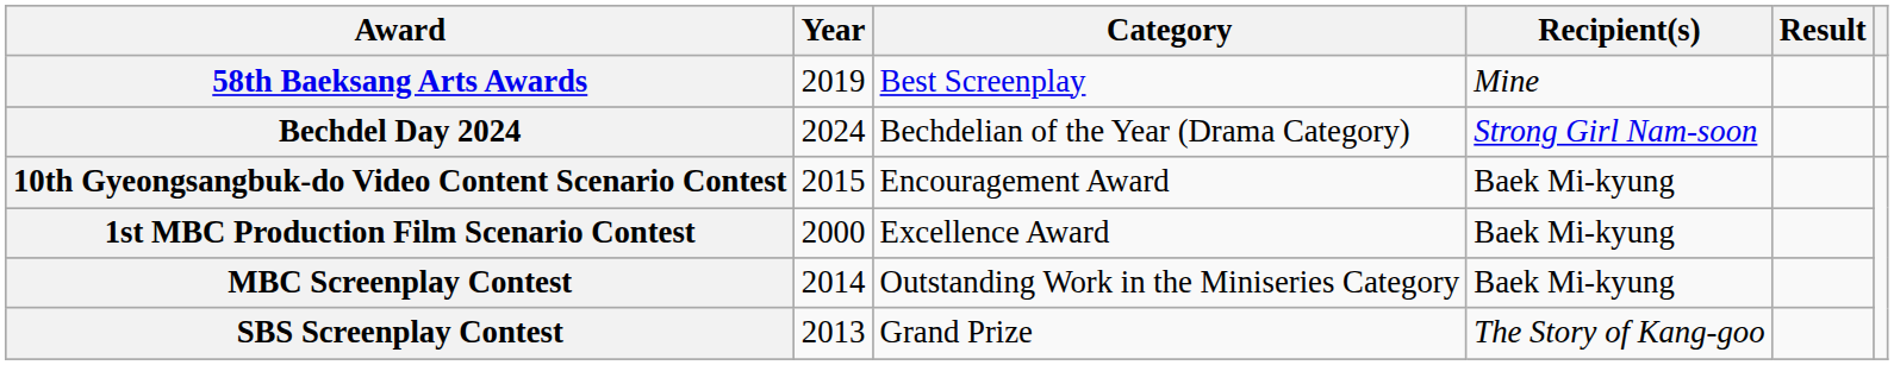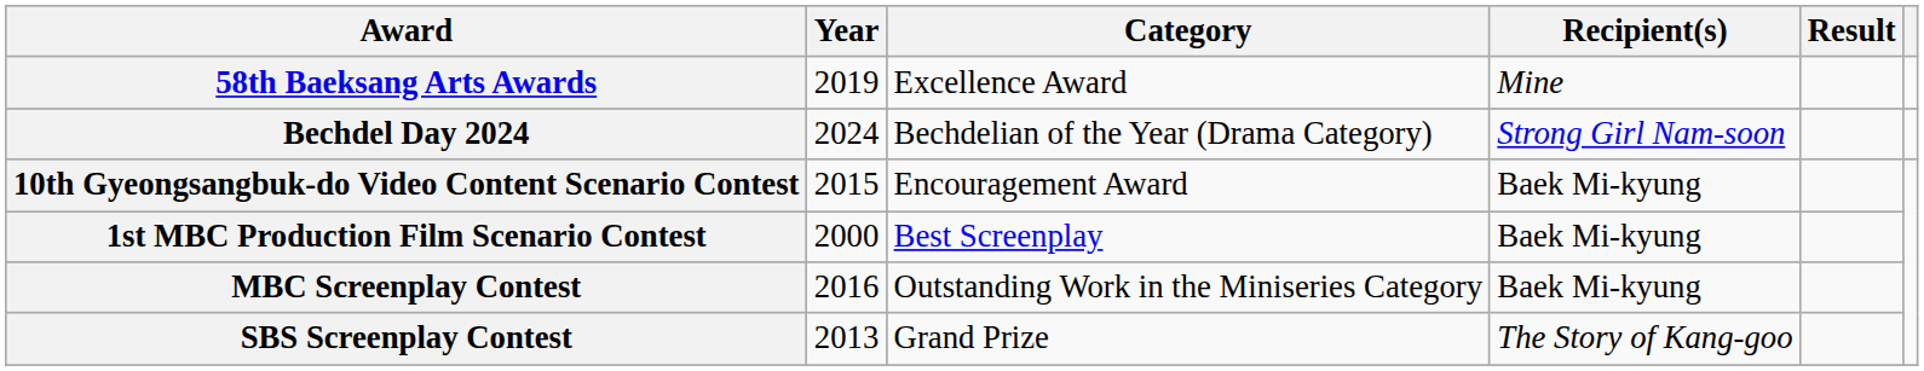 <table class="wikitable plainrowheaders sortable">
 <tr>
 <th scope="col">Award</th>
 <th scope="col">Year</th>
 <th scope="col">Category</th>
 <th scope="col">Recipient(s)</th>
 <th scope="col">Result</th>
 <th scope="col" class="unsortable"></th>
 </tr>
 <tr>
 <th scope="row"><a href='#'>58th Baeksang Arts Awards</a></th>
 <td>2019</td>
-<td><a href='#'>Best Screenplay</a></td>
+<td>Excellence Award</td>
 <td><em>Mine</em></td>
 <td></td>
 <td style="text-align:center"><br></td>
 </tr>
 <tr>
 <th scope="row">Bechdel Day 2024</th>
 <td style="text-align:center">2024</td>
 <td>Bechdelian of the Year (Drama Category)</td>
 <td><em><a href='#'>Strong Girl Nam-soon</a></em></td>
 <td></td>
 <td style="text-align:center"></td>
 </tr>
 <tr>
 <th scope="row">10th Gyeongsangbuk-do Video Content Scenario Contest</th>
 <td>2015</td>
 <td>Encouragement Award</td>
 <td>Baek Mi-kyung</td>
 <td></td>
 <td rowspan="4"></td>
 </tr>
 <tr>
 <th scope="row">1st MBC Production Film Scenario Contest</th>
 <td>2000</td>
-<td>Excellence Award</td>
+<td><a href='#'>Best Screenplay</a></td>
 <td>Baek Mi-kyung</td>
 <td></td>
 </tr>
 <tr>
 <th scope="row">MBC Screenplay Contest</th>
-<td>2014</td>
+<td>2016</td>
 <td>Outstanding Work in the Miniseries Category</td>
 <td>Baek Mi-kyung</td>
 <td></td>
 </tr>
 <tr>
 <th scope="row">SBS Screenplay Contest</th>
 <td>2013</td>
 <td>Grand Prize</td>
 <td><em>The Story of Kang-goo</em></td>
 <td></td>
 </tr>
 </table>
